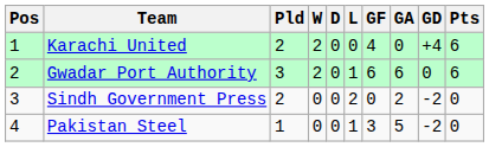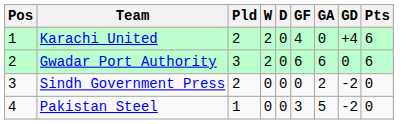 <table class="wikitable">
 <tr>
 <th>Pos</th>
 <th>Team</th>
 <th>Pld</th>
 <th>W</th>
 <th>D</th>
-<th>L</th>
 <th>GF</th>
 <th>GA</th>
 <th>GD</th>
 <th>Pts</th>
 </tr>
 <tr style="background:#bfc">
 <td>1</td>
 <td><a href='#'>Karachi United</a></td>
 <td>2</td>
 <td>2</td>
-<td>0</td>
 <td>0</td>
 <td>4</td>
 <td>0</td>
 <td>+4</td>
 <td>6</td>
 </tr>
 <tr style="background:#bfc">
 <td>2</td>
 <td><a href='#'>Gwadar Port Authority</a></td>
 <td>3</td>
 <td>2</td>
 <td>0</td>
-<td>1</td>
 <td>6</td>
 <td>6</td>
 <td>0</td>
 <td>6</td>
 </tr>
 <tr>
 <td>3</td>
 <td><a href='#'>Sindh Government Press</a></td>
 <td>2</td>
 <td>0</td>
 <td>0</td>
-<td>2</td>
 <td>0</td>
 <td>2</td>
 <td>-2</td>
 <td>0</td>
 </tr>
 <tr>
 <td>4</td>
 <td><a href='#'>Pakistan Steel</a></td>
 <td>1</td>
 <td>0</td>
 <td>0</td>
-<td>1</td>
 <td>3</td>
 <td>5</td>
 <td>-2</td>
 <td>0</td>
 </tr>
 </table>
